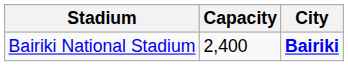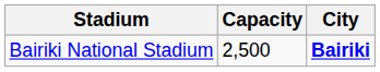 <table class="wikitable sortable">
 <tr>
 <th>Stadium</th>
 <th>Capacity</th>
 <th>City</th>
 </tr>
 <tr>
 <td><a href='#'>Bairiki National Stadium</a></td>
-<td>2,400</td>
+<td>2,500</td>
 <td><strong><a href='#'>Bairiki</a></strong></td>
 </tr>
 </table>
